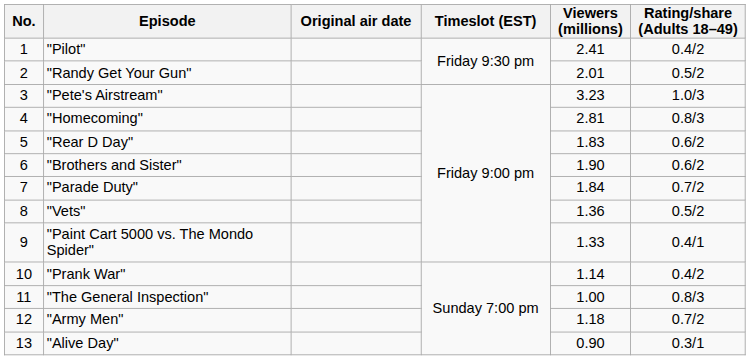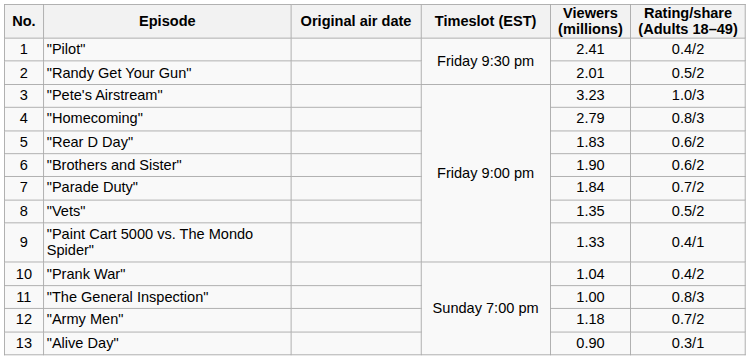 <table style="text-align:center;" class="wikitable sortable">
 <tr>
 <th style="padding:0 8px;" class="unsortable">No.</th>
 <th style="width:265px;" class="unsortable">Episode</th>
 <th style="width:135px;" class="unsortable">Original air date</th>
 <th style="width:135px;" class="unsortable">Timeslot (EST)</th>
 <th style="padding:0 8px;" class="unsortable">Viewers<br>(millions)</th>
 <th style="padding:0 8px;" class="unsortable">Rating/share<br>(Adults 18–49)</th>
 </tr>
 <tr>
 <td>1</td>
 <td style="text-align:left">"Pilot"</td>
 <td></td>
 <td rowspan="2">Friday 9:30 pm</td>
 <td>2.41</td>
 <td>0.4/2</td>
 </tr>
 <tr>
 <td>2</td>
 <td style="text-align:left">"Randy Get Your Gun"</td>
 <td></td>
 <td>2.01</td>
 <td>0.5/2</td>
 </tr>
 <tr>
 <td>3</td>
 <td style="text-align:left">"Pete's Airstream"</td>
 <td></td>
 <td rowspan="7">Friday 9:00 pm</td>
 <td>3.23</td>
 <td>1.0/3</td>
 </tr>
 <tr>
 <td>4</td>
 <td style="text-align:left">"Homecoming"</td>
 <td></td>
-<td>2.81</td>
+<td>2.79</td>
 <td>0.8/3</td>
 </tr>
 <tr>
 <td>5</td>
 <td style="text-align:left">"Rear D Day"</td>
 <td></td>
 <td>1.83</td>
 <td>0.6/2</td>
 </tr>
 <tr>
 <td>6</td>
 <td style="text-align:left">"Brothers and Sister"</td>
 <td></td>
 <td>1.90</td>
 <td>0.6/2</td>
 </tr>
 <tr>
 <td>7</td>
 <td style="text-align:left">"Parade Duty"</td>
 <td></td>
 <td>1.84</td>
 <td>0.7/2</td>
 </tr>
 <tr>
 <td>8</td>
 <td style="text-align:left">"Vets"</td>
 <td></td>
-<td>1.36</td>
+<td>1.35</td>
 <td>0.5/2</td>
 </tr>
 <tr>
 <td>9</td>
 <td style="text-align:left">"Paint Cart 5000 vs. The Mondo Spider"</td>
 <td></td>
 <td>1.33</td>
 <td>0.4/1</td>
 </tr>
 <tr>
 <td>10</td>
 <td style="text-align:left">"Prank War"</td>
 <td></td>
 <td rowspan="4">Sunday 7:00 pm</td>
-<td>1.14</td>
+<td>1.04</td>
 <td>0.4/2</td>
 </tr>
 <tr>
 <td>11</td>
 <td style="text-align:left">"The General Inspection"</td>
 <td></td>
 <td>1.00</td>
 <td>0.8/3</td>
 </tr>
 <tr>
 <td>12</td>
 <td style="text-align:left">"Army Men"</td>
 <td></td>
 <td>1.18</td>
 <td>0.7/2</td>
 </tr>
 <tr>
 <td>13</td>
 <td style="text-align:left">"Alive Day"</td>
 <td></td>
 <td>0.90</td>
 <td>0.3/1</td>
 </tr>
 </table>
